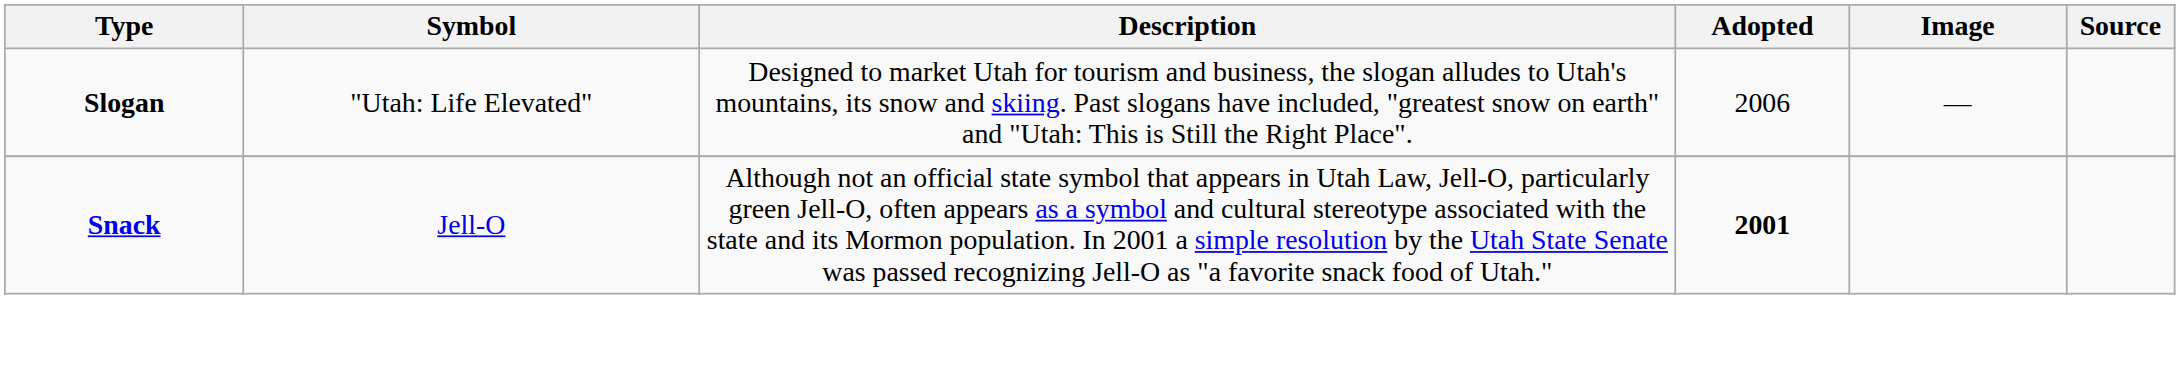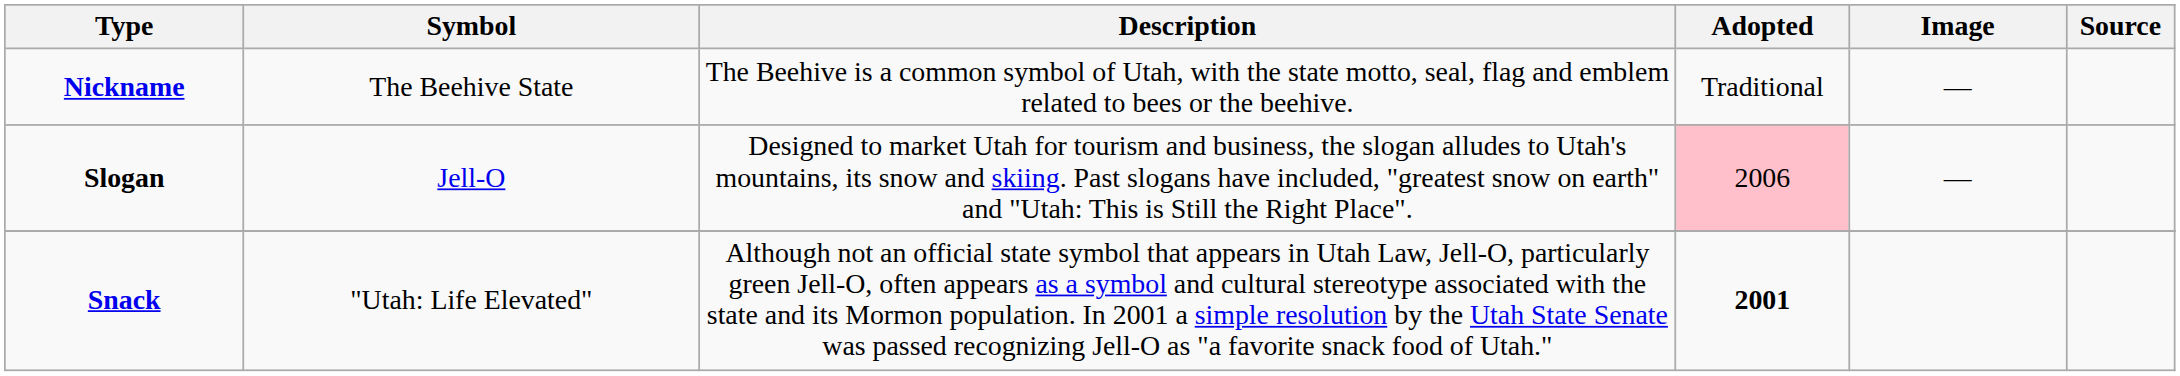 <table class="wikitable sortable" style="text-align:center;">
 <tr>
 <th width=11%>Type</th>
 <th width=21%>Symbol</th>
 <th width=45% class=unsortable>Description</th>
 <th width=8%>Adopted</th>
 <th width=10% class=unsortable>Image</th>
 <th width=5%  class=unsortable>Source</th>
 </tr>
 <tr>
+<td><strong><a href='#'>Nickname</a></strong></td>
+<td>The Beehive State</td>
+<td>The Beehive is a common symbol of Utah, with the state motto, seal, flag and emblem related to bees or the beehive.</td>
+<td>Traditional</td>
+<td>—</td>
+<td></td>
+</tr>
+<tr>
 <td><strong>Slogan</strong></td>
-<td>"Utah: Life Elevated"</td>
+<td><a href='#'>Jell-O</a></td>
 <td>Designed to market Utah for tourism and business, the slogan alludes to Utah's mountains, its snow and <a href='#'>skiing</a>.  Past slogans have included, "greatest snow on earth" and "Utah: This is Still the Right Place".</td>
-<td>2006</td>
+<td style="background: pink;">2006</td>
 <td>—</td>
 <td></td>
 </tr>
 <tr>
 </tr>
 <tr>
 <td><strong><a href='#'>Snack</a></strong></td>
-<td><a href='#'>Jell-O</a></td>
+<td>"Utah: Life Elevated"</td>
 <td>Although not an official state symbol that appears in Utah Law, Jell-O, particularly green Jell-O, often appears <a href='#'>as a symbol</a> and cultural stereotype associated with the state and its Mormon population. In 2001 a <a href='#'>simple resolution</a> by the <a href='#'>Utah State Senate</a> was passed recognizing Jell-O as "a favorite snack food of Utah."</td>
 <td><strong>2001</strong></td>
 <td></td>
 <td></td>
 </tr>
 </table>
